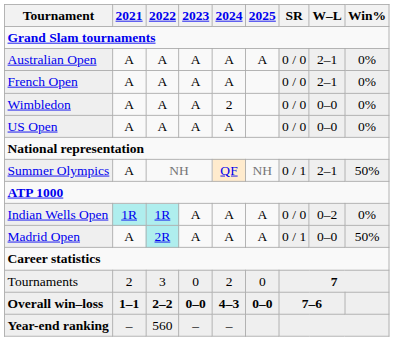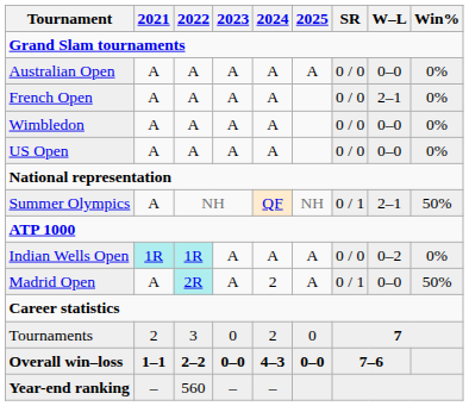 <table class="wikitable nowrap" style=text-align:center;font-size:96%>
 <tr>
 <th>Tournament</th>
 <th><a href='#'>2021</a></th>
 <th><a href='#'>2022</a></th>
 <th><a href='#'>2023</a></th>
 <th><a href='#'>2024</a></th>
 <th><a href='#'>2025</a></th>
 <th>SR</th>
 <th>W–L</th>
 <th>Win%</th>
 </tr>
 <tr>
 <td colspan="9" align="left"><strong><a href='#'>Grand Slam tournaments</a></strong></td>
 </tr>
 <tr>
 <td align=left bgcolor=efefef><a href='#'>Australian Open</a></td>
 <td>A</td>
 <td>A</td>
 <td>A</td>
 <td>A</td>
 <td>A</td>
 <td bgcolor=efefef>0 / 0</td>
-<td bgcolor=efefef>2–1</td>
+<td bgcolor=efefef>0–0</td>
 <td bgcolor=efefef>0%</td>
 </tr>
 <tr>
 <td align=left bgcolor=efefef><a href='#'>French Open</a></td>
 <td>A</td>
 <td>A</td>
 <td>A</td>
 <td>A</td>
 <td></td>
 <td bgcolor=efefef>0 / 0</td>
 <td bgcolor=efefef>2–1</td>
 <td bgcolor=efefef>0%</td>
 </tr>
 <tr>
 <td align=left bgcolor=efefef><a href='#'>Wimbledon</a></td>
 <td>A</td>
 <td>A</td>
 <td>A</td>
-<td>2</td>
+<td>A</td>
 <td></td>
 <td bgcolor=efefef>0 / 0</td>
 <td bgcolor=efefef>0–0</td>
 <td bgcolor=efefef>0%</td>
 </tr>
 <tr>
 <td align=left bgcolor=efefef><a href='#'>US Open</a></td>
 <td>A</td>
 <td>A</td>
 <td>A</td>
 <td>A</td>
 <td></td>
 <td bgcolor=efefef>0 / 0</td>
 <td bgcolor=efefef>0–0</td>
 <td bgcolor=efefef>0%</td>
 </tr>
 <tr>
 <td colspan="11" align="left"><strong>National representation</strong></td>
 </tr>
 <tr>
 <td align=left bgcolor=efefef><a href='#'>Summer Olympics</a></td>
 <td>A</td>
 <td colspan=2 style=color:#767676>NH</td>
 <td bgcolor=ffebcd><a href='#'>QF</a></td>
 <td colspan=1 style=color:#767676>NH</td>
 <td style=background:#efefef>0 / 1</td>
 <td style=background:#efefef>2–1</td>
 <td bgcolor=efefef>50%</td>
 </tr>
 <tr>
 <td colspan="10" align="left"><strong><a href='#'>ATP 1000</a></strong></td>
 </tr>
 <tr>
 <td align=left bgcolor=efefef><a href='#'>Indian Wells Open</a></td>
 <td style=background:#afeeee><a href='#'>1R</a></td>
 <td style=background:#afeeee><a href='#'>1R</a></td>
 <td>A</td>
 <td>A</td>
 <td>A</td>
 <td bgcolor=efefef>0 / 0</td>
 <td bgcolor=efefef>0–2</td>
 <td bgcolor=efefef>0%</td>
 </tr>
 <tr>
 <td align=left bgcolor=efefef><a href='#'>Madrid Open</a></td>
 <td>A</td>
 <td style=background:#afeeee><a href='#'>2R</a></td>
 <td>A</td>
-<td>A</td>
+<td>2</td>
 <td>A</td>
 <td bgcolor=efefef>0 / 1</td>
 <td bgcolor=efefef>0–0</td>
 <td bgcolor=efefef>50%</td>
 </tr>
 <tr>
 <td colspan="9" style="text-align:left"><strong>Career statistics</strong></td>
 </tr>
 <tr style=background:#efefef>
 <td align=left>Tournaments</td>
 <td>2</td>
 <td>3</td>
 <td>0</td>
 <td>2</td>
 <td>0</td>
 <td colspan=3><strong>7</strong></td>
 </tr>
 <tr style=font-weight:bold;background:#efefef>
 <td align=left>Overall win–loss</td>
 <td>1–1</td>
 <td>2–2</td>
 <td>0–0</td>
 <td>4–3</td>
 <td>0–0</td>
 <td colspan=2>7–6</td>
 <td bgcolor=efefef></td>
 </tr>
 <tr style=background:#efefef>
 <td style=text-align:left><strong>Year-end ranking</strong></td>
 <td>–</td>
 <td>560</td>
 <td>–</td>
 <td>–</td>
 <td></td>
 <td colspan=3><strong></strong></td>
 </tr>
 </table>
